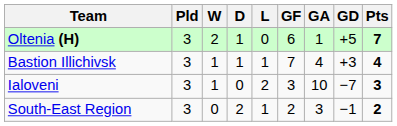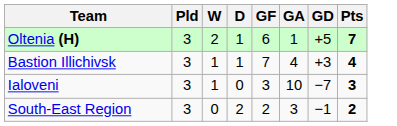 <table class="wikitable" style="text-align:center;">
 <tr>
 <th width=175>Team</th>
 <th width=20 abbr="Played">Pld</th>
 <th width=20 abbr="Won">W</th>
 <th width=20 abbr="Drawn">D</th>
-<th width=20 abbr="Lost">L</th>
 <th width=20 abbr="Goals for">GF</th>
 <th width=20 abbr="Goals against">GA</th>
 <th width=20 abbr="Goal difference">GD</th>
 <th width=20 abbr="Points">Pts</th>
 </tr>
 <tr bgcolor=#ccffcc>
 <td align=left> <a href='#'>Oltenia</a> <strong>(H)</strong></td>
 <td>3</td>
 <td>2</td>
 <td>1</td>
-<td>0</td>
 <td>6</td>
 <td>1</td>
 <td>+5</td>
 <td><strong>7</strong></td>
 </tr>
 <tr>
 <td align=left> <a href='#'>Bastion Illichivsk</a></td>
 <td>3</td>
-<td>1</td>
 <td>1</td>
 <td>1</td>
 <td>7</td>
 <td>4</td>
 <td>+3</td>
 <td><strong>4</strong></td>
 </tr>
 <tr>
 <td align=left> <a href='#'>Ialoveni</a></td>
 <td>3</td>
 <td>1</td>
 <td>0</td>
-<td>2</td>
 <td>3</td>
 <td>10</td>
 <td>−7</td>
 <td><strong>3</strong></td>
 </tr>
 <tr>
 <td align=left> <a href='#'>South-East Region</a></td>
 <td>3</td>
 <td>0</td>
 <td>2</td>
-<td>1</td>
 <td>2</td>
 <td>3</td>
 <td>−1</td>
 <td><strong>2</strong></td>
 </tr>
 </table>
